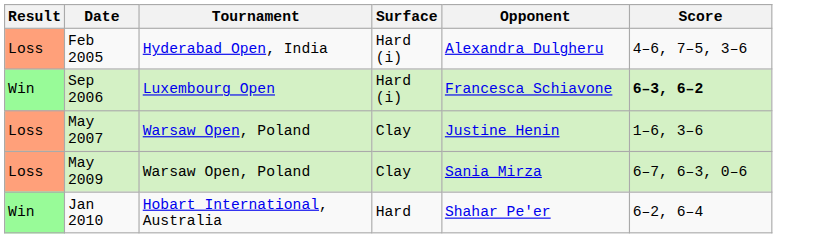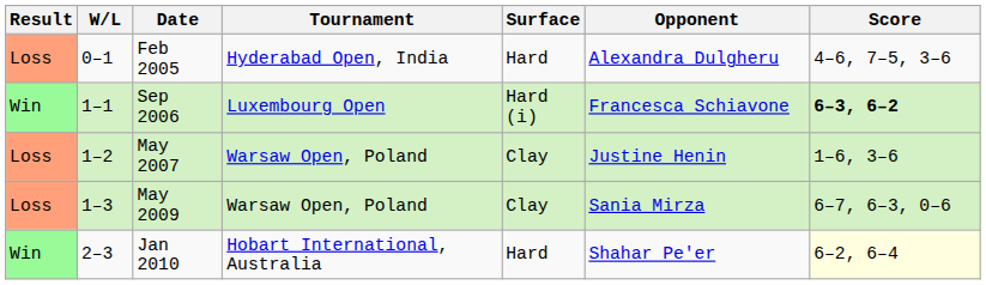 <table class="sortable wikitable">
 <tr>
 <th style="width:40px">Result</th>
+<th style="width:35px" class="unsortable">W/L</th>
 <th style="width:60px">Date</th>
 <th style="width:200px">Tournament</th>
 <th style="width:55px">Surface</th>
 <th style="width:160px">Opponent</th>
 <th style="width:120px" class="unsortable">Score</th>
 </tr>
 <tr>
 <td style="background:#ffa07a;">Loss</td>
+<td>0–1</td>
 <td>Feb 2005</td>
 <td><a href='#'>Hyderabad Open</a>, India</td>
-<td>Hard (i)</td>
+<td>Hard</td>
 <td> <a href='#'>Alexandra Dulgheru</a></td>
 <td>4–6, 7–5, 3–6</td>
 </tr>
 <tr bgcolor=d4f1c5>
 <td style="background:#98fb98;">Win</td>
+<td>1–1</td>
 <td>Sep 2006</td>
 <td><a href='#'>Luxembourg Open</a></td>
 <td>Hard (i)</td>
 <td> <a href='#'>Francesca Schiavone</a></td>
 <td><strong>6–3, 6–2</strong></td>
 </tr>
 <tr bgcolor=d4f1c5>
 <td style="background:#ffa07a;">Loss</td>
+<td>1–2</td>
 <td>May 2007</td>
 <td><a href='#'>Warsaw Open</a>, Poland</td>
 <td>Clay</td>
 <td> <a href='#'>Justine Henin</a></td>
 <td>1–6, 3–6</td>
 </tr>
 <tr bgcolor=d4f1c5>
 <td style="background:#ffa07a;">Loss</td>
+<td>1–3</td>
 <td>May 2009</td>
 <td>Warsaw Open, Poland</td>
 <td>Clay</td>
 <td> <a href='#'>Sania Mirza</a></td>
 <td>6–7, 6–3, 0–6</td>
 </tr>
 <tr>
 <td style="background:#98fb98;">Win</td>
+<td>2–3</td>
 <td>Jan 2010</td>
 <td><a href='#'>Hobart International</a>, Australia</td>
 <td>Hard</td>
 <td> <a href='#'>Shahar Pe'er</a></td>
-<td>6–2, 6–4</td>
+<td style="background: lightyellow;">6–2, 6–4</td>
 </tr>
 </table>
